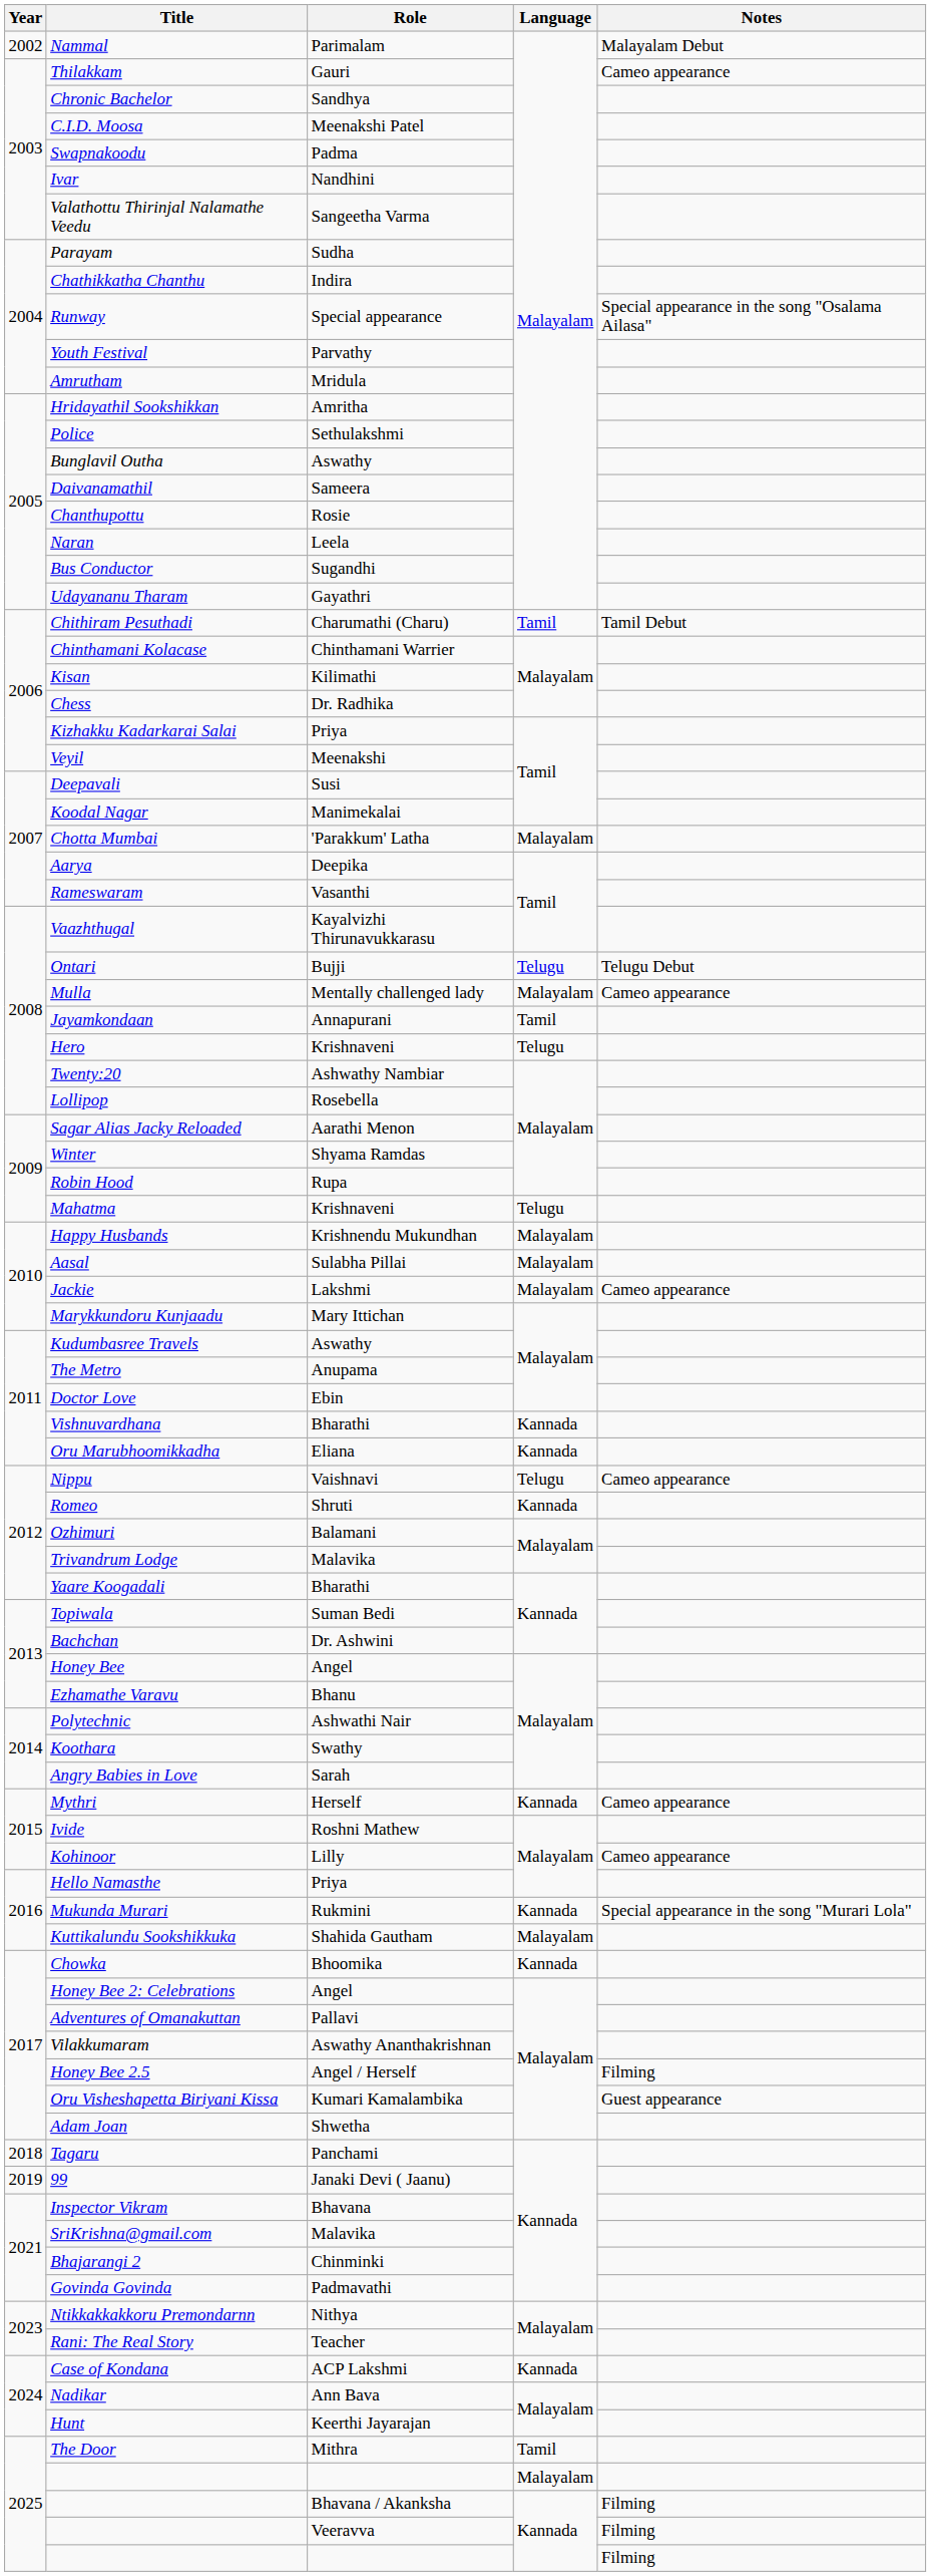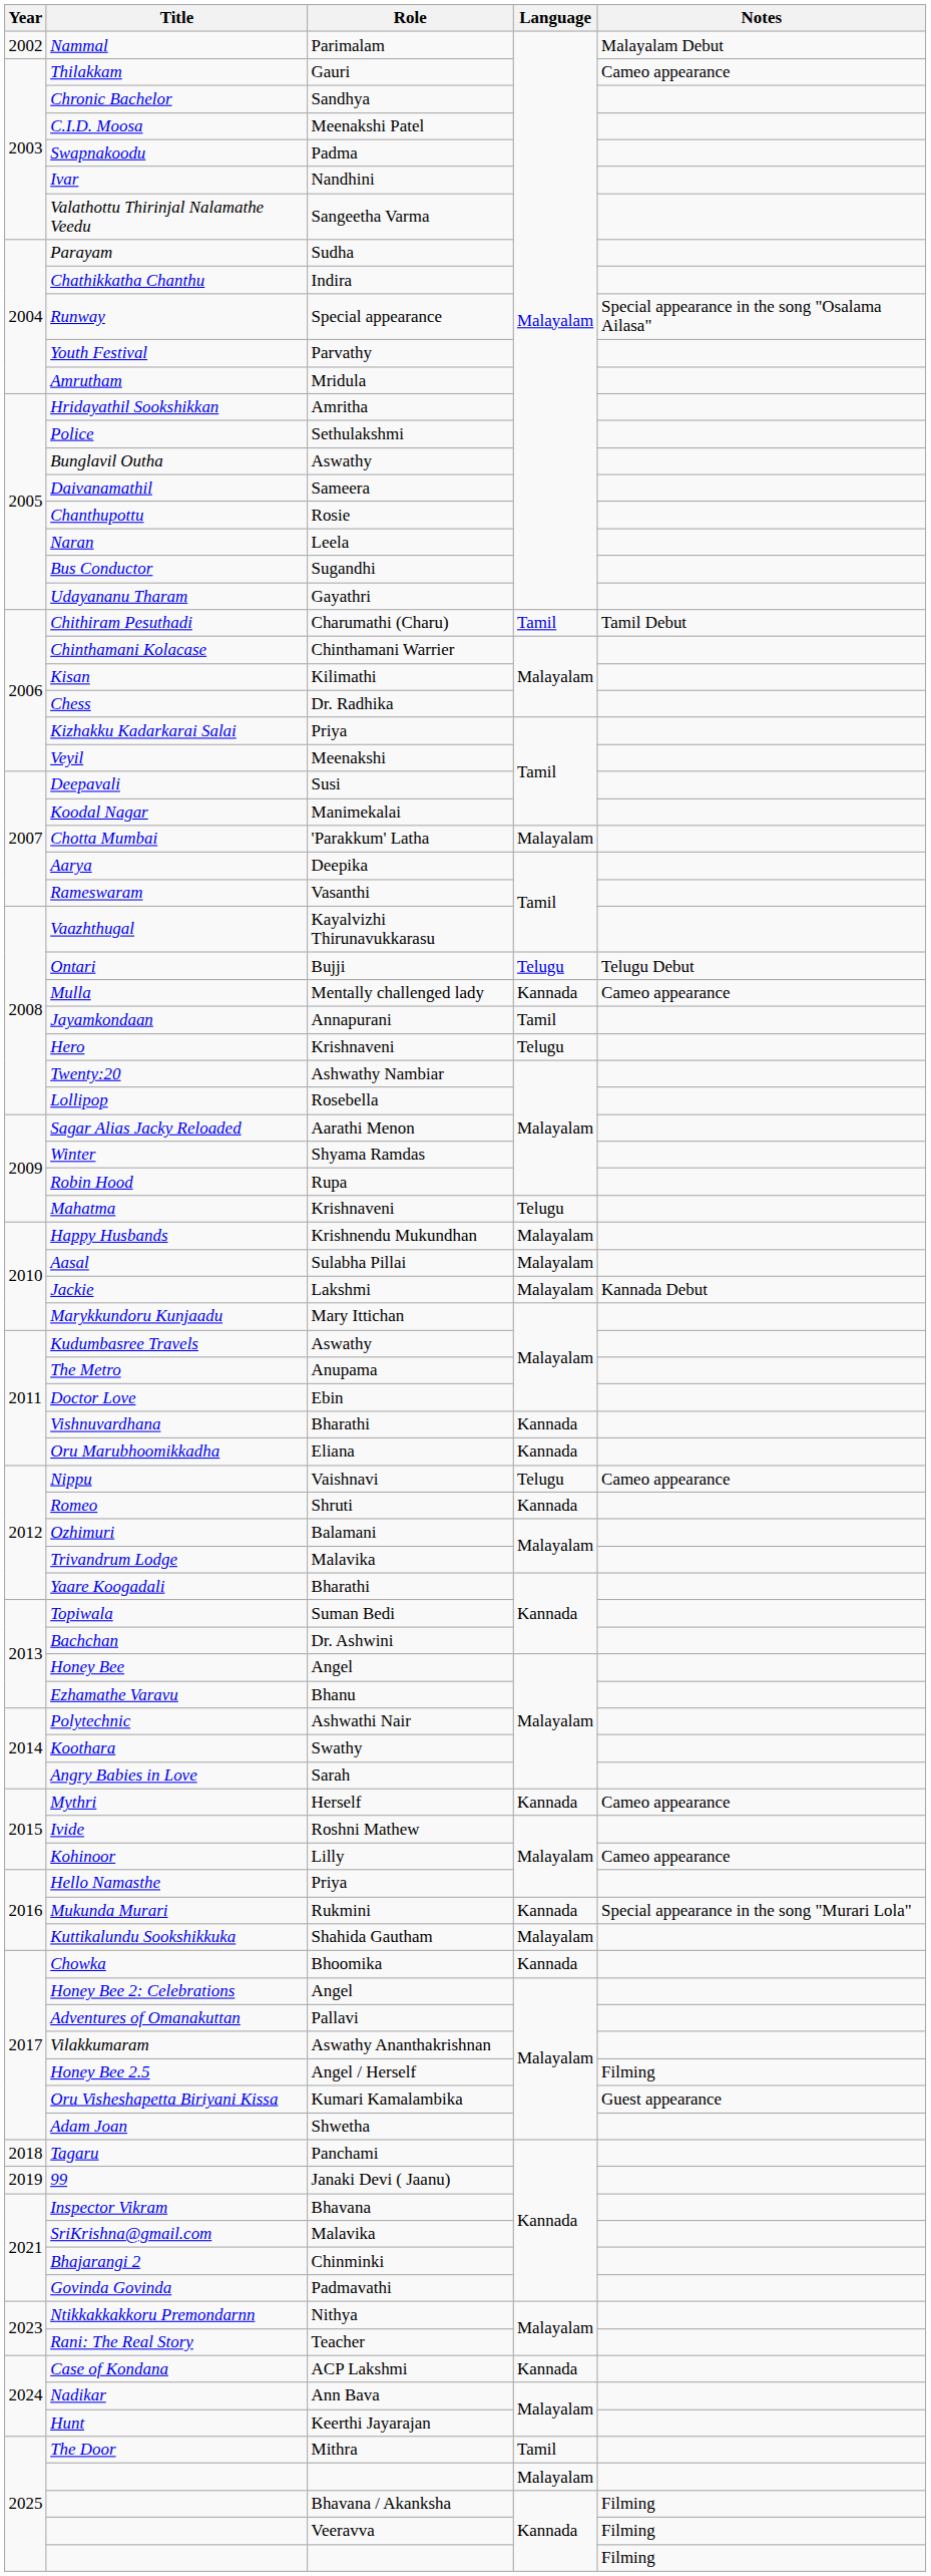 <table class="wikitable sortable">
 <tr>
 <th>Year</th>
 <th>Title</th>
 <th>Role</th>
 <th>Language</th>
 <th class="unsortable">Notes</th>
 </tr>
 <tr>
 <td>2002</td>
 <td><em><a href='#'>Nammal</a></em></td>
 <td>Parimalam</td>
 <td rowspan="20"><a href='#'>Malayalam</a></td>
 <td>Malayalam Debut</td>
 </tr>
 <tr>
 <td rowspan=6>2003</td>
 <td><em><a href='#'>Thilakkam</a></em></td>
 <td>Gauri</td>
 <td>Cameo appearance</td>
 </tr>
 <tr>
 <td><em><a href='#'>Chronic Bachelor</a></em></td>
 <td>Sandhya</td>
 <td></td>
 </tr>
 <tr>
 <td><em><a href='#'>C.I.D. Moosa</a></em></td>
 <td>Meenakshi Patel</td>
 <td></td>
 </tr>
 <tr>
 <td><em><a href='#'>Swapnakoodu</a></em></td>
 <td>Padma</td>
 <td></td>
 </tr>
 <tr>
 <td><em><a href='#'>Ivar</a></em></td>
 <td>Nandhini</td>
 <td></td>
 </tr>
 <tr>
 <td><em>Valathottu Thirinjal Nalamathe Veedu</em></td>
 <td>Sangeetha Varma</td>
 <td></td>
 </tr>
 <tr>
 <td rowspan="5">2004</td>
 <td><em>Parayam</em></td>
 <td>Sudha</td>
 <td></td>
 </tr>
 <tr>
 <td><em><a href='#'>Chathikkatha Chanthu</a></em></td>
 <td>Indira</td>
 <td></td>
 </tr>
 <tr>
 <td><a href='#'><em>Runway</em></a></td>
 <td>Special appearance</td>
 <td>Special appearance in the song "Osalama Ailasa"</td>
 </tr>
 <tr>
 <td><em><a href='#'>Youth Festival</a></em></td>
 <td>Parvathy</td>
 <td></td>
 </tr>
 <tr>
 <td><em><a href='#'>Amrutham</a></em></td>
 <td>Mridula</td>
 <td></td>
 </tr>
 <tr>
 <td rowspan="8">2005</td>
 <td><em><a href='#'>Hridayathil Sookshikkan</a></em></td>
 <td>Amritha</td>
 <td></td>
 </tr>
 <tr>
 <td><em><a href='#'>Police</a></em></td>
 <td>Sethulakshmi</td>
 <td></td>
 </tr>
 <tr>
 <td><em>Bunglavil Outha</em></td>
 <td>Aswathy</td>
 <td></td>
 </tr>
 <tr>
 <td><em><a href='#'>Daivanamathil</a></em></td>
 <td>Sameera</td>
 <td></td>
 </tr>
 <tr>
 <td><em><a href='#'>Chanthupottu</a></em></td>
 <td>Rosie</td>
 <td></td>
 </tr>
 <tr>
 <td><em><a href='#'>Naran</a></em></td>
 <td>Leela</td>
 <td></td>
 </tr>
 <tr>
 <td><em><a href='#'>Bus Conductor</a></em></td>
 <td>Sugandhi</td>
 <td></td>
 </tr>
 <tr>
 <td><em><a href='#'>Udayananu Tharam</a></em></td>
 <td>Gayathri</td>
 <td></td>
 </tr>
 <tr>
 <td rowspan="6">2006</td>
 <td><em><a href='#'>Chithiram Pesuthadi</a></em></td>
 <td>Charumathi (Charu)</td>
 <td><a href='#'>Tamil</a></td>
 <td>Tamil Debut</td>
 </tr>
 <tr>
 <td><em><a href='#'>Chinthamani Kolacase</a></em></td>
 <td>Chinthamani Warrier</td>
 <td rowspan=3>Malayalam</td>
 <td></td>
 </tr>
 <tr>
 <td><em><a href='#'>Kisan</a></em></td>
 <td>Kilimathi</td>
 <td></td>
 </tr>
 <tr>
 <td><em><a href='#'>Chess</a></em></td>
 <td>Dr. Radhika</td>
 <td></td>
 </tr>
 <tr>
 <td><em><a href='#'>Kizhakku Kadarkarai Salai</a></em></td>
 <td>Priya</td>
 <td rowspan=4>Tamil</td>
 <td></td>
 </tr>
 <tr>
 <td><em><a href='#'>Veyil</a></em></td>
 <td>Meenakshi</td>
 <td></td>
 </tr>
 <tr>
 <td rowspan="5">2007</td>
 <td><em><a href='#'>Deepavali</a></em></td>
 <td>Susi</td>
 <td></td>
 </tr>
 <tr>
 <td><em><a href='#'>Koodal Nagar</a></em></td>
 <td>Manimekalai</td>
 <td></td>
 </tr>
 <tr>
 <td><em><a href='#'>Chotta Mumbai</a></em></td>
 <td>'Parakkum' Latha</td>
 <td>Malayalam</td>
 <td></td>
 </tr>
 <tr>
 <td><em><a href='#'>Aarya</a></em></td>
 <td>Deepika</td>
 <td rowspan=3>Tamil</td>
 <td></td>
 </tr>
 <tr>
 <td><em><a href='#'>Rameswaram</a></em></td>
 <td>Vasanthi</td>
 <td></td>
 </tr>
 <tr>
 <td rowspan="7">2008</td>
 <td><em><a href='#'>Vaazhthugal</a></em></td>
 <td>Kayalvizhi Thirunavukkarasu</td>
 <td></td>
 </tr>
 <tr>
 <td><em><a href='#'>Ontari</a></em></td>
 <td>Bujji</td>
 <td><a href='#'>Telugu</a></td>
 <td>Telugu Debut</td>
 </tr>
 <tr>
 <td><em><a href='#'>Mulla</a></em></td>
 <td>Mentally challenged lady</td>
-<td>Malayalam</td>
+<td>Kannada</td>
 <td>Cameo appearance</td>
 </tr>
 <tr>
 <td><em><a href='#'>Jayamkondaan</a></em></td>
 <td>Annapurani</td>
 <td>Tamil</td>
 <td></td>
 </tr>
 <tr>
 <td><em><a href='#'>Hero</a></em></td>
 <td>Krishnaveni</td>
 <td>Telugu</td>
 <td></td>
 </tr>
 <tr>
 <td><em><a href='#'>Twenty:20</a></em></td>
 <td>Ashwathy Nambiar</td>
 <td rowspan=5>Malayalam</td>
 <td></td>
 </tr>
 <tr>
 <td><em><a href='#'>Lollipop</a></em></td>
 <td>Rosebella</td>
 <td></td>
 </tr>
 <tr>
 <td rowspan="4">2009</td>
 <td><em><a href='#'>Sagar Alias Jacky Reloaded</a></em></td>
 <td>Aarathi Menon</td>
 <td></td>
 </tr>
 <tr>
 <td><em><a href='#'>Winter</a></em></td>
 <td>Shyama Ramdas</td>
 <td></td>
 </tr>
 <tr>
 <td><em><a href='#'>Robin Hood</a></em></td>
 <td>Rupa</td>
 <td></td>
 </tr>
 <tr>
 <td><em><a href='#'>Mahatma</a></em></td>
 <td>Krishnaveni</td>
 <td>Telugu</td>
 <td></td>
 </tr>
 <tr>
 <td rowspan="4">2010</td>
 <td><em><a href='#'>Happy Husbands</a></em></td>
 <td>Krishnendu Mukundhan</td>
 <td>Malayalam</td>
 <td></td>
 </tr>
 <tr>
 <td><em><a href='#'>Aasal</a></em></td>
 <td>Sulabha Pillai</td>
 <td>Malayalam</td>
 <td></td>
 </tr>
 <tr>
 <td><em><a href='#'>Jackie</a></em></td>
 <td>Lakshmi</td>
 <td>Malayalam</td>
-<td>Cameo appearance</td>
+<td>Kannada Debut</td>
 </tr>
 <tr>
 <td><em><a href='#'>Marykkundoru Kunjaadu</a></em></td>
 <td>Mary Ittichan</td>
 <td rowspan=4>Malayalam</td>
 <td></td>
 </tr>
 <tr>
 <td rowspan="5">2011</td>
 <td><em><a href='#'>Kudumbasree Travels</a></em></td>
 <td>Aswathy</td>
 <td></td>
 </tr>
 <tr>
 <td><em><a href='#'>The Metro</a></em></td>
 <td>Anupama</td>
 <td></td>
 </tr>
 <tr>
 <td><em><a href='#'>Doctor Love</a></em></td>
 <td>Ebin</td>
 <td></td>
 </tr>
 <tr>
 <td><em><a href='#'>Vishnuvardhana</a></em></td>
 <td>Bharathi</td>
 <td>Kannada</td>
 <td></td>
 </tr>
 <tr>
 <td><em><a href='#'>Oru Marubhoomikkadha</a></em></td>
 <td>Eliana</td>
 <td>Kannada</td>
 <td></td>
 </tr>
 <tr>
 <td rowspan="5">2012</td>
 <td><em><a href='#'>Nippu</a></em></td>
 <td>Vaishnavi</td>
 <td>Telugu</td>
 <td>Cameo appearance</td>
 </tr>
 <tr>
 <td><em><a href='#'>Romeo</a></em></td>
 <td>Shruti</td>
 <td>Kannada</td>
 <td></td>
 </tr>
 <tr>
 <td><em><a href='#'>Ozhimuri</a></em></td>
 <td>Balamani</td>
 <td rowspan="2">Malayalam</td>
 <td></td>
 </tr>
 <tr>
 <td><em><a href='#'>Trivandrum Lodge</a></em></td>
 <td>Malavika</td>
 <td></td>
 </tr>
 <tr>
 <td><em><a href='#'>Yaare Koogadali</a></em></td>
 <td>Bharathi</td>
 <td rowspan=3>Kannada</td>
 <td></td>
 </tr>
 <tr>
 <td rowspan="4">2013</td>
 <td><em><a href='#'>Topiwala</a></em></td>
 <td>Suman Bedi</td>
 <td></td>
 </tr>
 <tr>
 <td><em><a href='#'>Bachchan</a></em></td>
 <td>Dr. Ashwini</td>
 <td></td>
 </tr>
 <tr>
 <td><em><a href='#'>Honey Bee</a></em></td>
 <td>Angel</td>
 <td rowspan="5">Malayalam</td>
 <td></td>
 </tr>
 <tr>
 <td><em><a href='#'>Ezhamathe Varavu</a></em></td>
 <td>Bhanu</td>
 <td></td>
 </tr>
 <tr>
 <td rowspan="3">2014</td>
 <td><em><a href='#'>Polytechnic</a></em></td>
 <td>Ashwathi Nair</td>
 <td></td>
 </tr>
 <tr>
 <td><em><a href='#'>Koothara</a></em></td>
 <td>Swathy</td>
 <td></td>
 </tr>
 <tr>
 <td><em><a href='#'>Angry Babies in Love</a></em></td>
 <td>Sarah</td>
 <td></td>
 </tr>
 <tr>
 <td rowspan="3">2015</td>
 <td><em><a href='#'>Mythri</a></em></td>
 <td>Herself</td>
 <td>Kannada</td>
 <td>Cameo appearance</td>
 </tr>
 <tr>
 <td><em><a href='#'>Ivide</a></em></td>
 <td>Roshni Mathew</td>
 <td rowspan="3">Malayalam</td>
 <td></td>
 </tr>
 <tr>
 <td><em><a href='#'>Kohinoor</a></em></td>
 <td>Lilly</td>
 <td>Cameo appearance</td>
 </tr>
 <tr>
 <td rowspan="3">2016</td>
 <td><em><a href='#'>Hello Namasthe</a></em></td>
 <td>Priya</td>
 <td></td>
 </tr>
 <tr>
 <td><em><a href='#'>Mukunda Murari</a></em></td>
 <td>Rukmini</td>
 <td>Kannada</td>
 <td>Special appearance in the song "Murari Lola"</td>
 </tr>
 <tr>
 <td><em><a href='#'>Kuttikalundu Sookshikkuka</a></em></td>
 <td>Shahida Gautham</td>
 <td>Malayalam</td>
 <td></td>
 </tr>
 <tr>
 <td rowspan="7">2017</td>
 <td><em><a href='#'>Chowka</a></em></td>
 <td>Bhoomika</td>
 <td>Kannada</td>
 <td></td>
 </tr>
 <tr>
 <td><em><a href='#'>Honey Bee 2: Celebrations</a></em></td>
 <td>Angel</td>
 <td rowspan="6">Malayalam</td>
 <td></td>
 </tr>
 <tr>
 <td><em><a href='#'>Adventures of Omanakuttan</a></em></td>
 <td>Pallavi</td>
 <td></td>
 </tr>
 <tr>
 <td><em>Vilakkumaram</em></td>
 <td>Aswathy Ananthakrishnan</td>
 <td></td>
 </tr>
 <tr>
 <td><em><a href='#'>Honey Bee 2.5</a></em></td>
 <td>Angel / Herself</td>
 <td>Filming </td>
 </tr>
 <tr>
 <td><em><a href='#'>Oru Visheshapetta Biriyani Kissa</a></em></td>
 <td>Kumari Kamalambika</td>
 <td>Guest appearance</td>
 </tr>
 <tr>
 <td><em><a href='#'>Adam Joan</a></em></td>
 <td>Shwetha</td>
 <td></td>
 </tr>
 <tr>
 <td>2018</td>
 <td><em><a href='#'>Tagaru</a></em></td>
 <td>Panchami</td>
 <td rowspan="6">Kannada</td>
 <td></td>
 </tr>
 <tr>
 <td>2019</td>
 <td><em><a href='#'>99</a></em></td>
 <td>Janaki Devi ( Jaanu)</td>
 <td></td>
 </tr>
 <tr>
 <td rowspan="4">2021</td>
 <td><em><a href='#'>Inspector Vikram</a></em></td>
 <td>Bhavana</td>
 <td></td>
 </tr>
 <tr>
 <td><em><a href='#'>SriKrishna@gmail.com</a></em></td>
 <td>Malavika</td>
 <td></td>
 </tr>
 <tr>
 <td><em><a href='#'>Bhajarangi 2</a></em></td>
 <td>Chinminki</td>
 <td></td>
 </tr>
 <tr>
 <td><em><a href='#'>Govinda Govinda</a></em></td>
 <td>Padmavathi</td>
 <td></td>
 </tr>
 <tr>
 <td rowspan="2">2023</td>
 <td><em><a href='#'>Ntikkakkakkoru Premondarnn</a></em></td>
 <td>Nithya</td>
 <td rowspan="2">Malayalam</td>
 <td></td>
 </tr>
 <tr>
 <td><em><a href='#'>Rani: The Real Story</a></em></td>
 <td>Teacher</td>
 <td></td>
 </tr>
 <tr>
 <td rowspan=3>2024</td>
 <td><em><a href='#'>Case of Kondana</a></em></td>
 <td>ACP Lakshmi</td>
 <td>Kannada</td>
 <td></td>
 </tr>
 <tr>
 <td><em><a href='#'>Nadikar</a></em></td>
 <td>Ann Bava</td>
 <td rowspan="2">Malayalam</td>
 <td></td>
 </tr>
 <tr>
 <td><em><a href='#'>Hunt</a></em></td>
 <td>Keerthi Jayarajan</td>
 <td></td>
 </tr>
 <tr>
 <td rowspan="5">2025</td>
 <td><em><a href='#'>The Door</a></em></td>
 <td>Mithra</td>
 <td>Tamil</td>
 <td></td>
 </tr>
 <tr>
 <td></td>
 <td></td>
 <td>Malayalam</td>
 <td></td>
 </tr>
 <tr>
 <td></td>
 <td>Bhavana / Akanksha</td>
 <td rowspan="3">Kannada</td>
 <td>Filming</td>
 </tr>
 <tr>
 <td></td>
 <td>Veeravva</td>
 <td>Filming </td>
 </tr>
 <tr>
 <td></td>
 <td></td>
 <td>Filming</td>
 </tr>
 </table>
